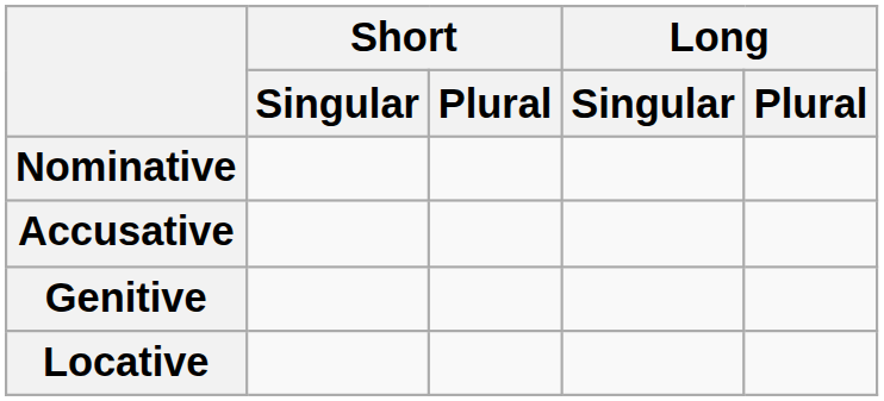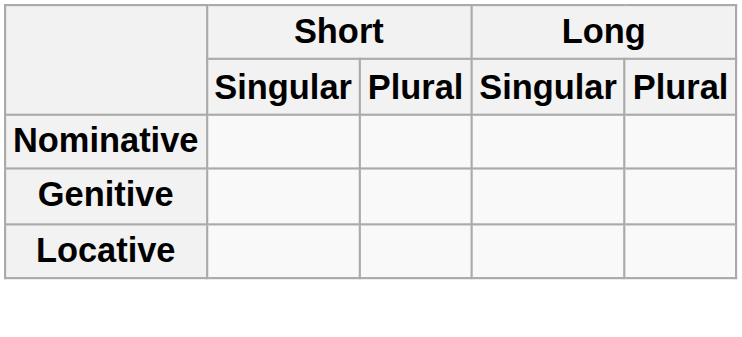 <table class="wikitable">
 <tr>
 <th rowspan="2"></th>
 <th colspan="2">Short</th>
 <th colspan="2">Long</th>
 </tr>
 <tr>
 <th>Singular</th>
 <th>Plural</th>
 <th>Singular</th>
 <th>Plural</th>
 </tr>
 <tr>
 <th>Nominative</th>
 <td></td>
 <td></td>
 <td></td>
 <td></td>
 </tr>
 <tr>
-<th>Accusative</th>
-<td></td>
-<td></td>
-<td></td>
-<td></td>
-</tr>
-<tr>
 <th>Genitive</th>
 <td></td>
 <td></td>
 <td></td>
 <td></td>
 </tr>
 <tr>
 <th>Locative</th>
 <td></td>
 <td></td>
 <td></td>
 <td></td>
 </tr>
 </table>
